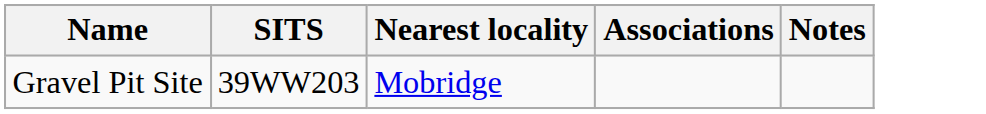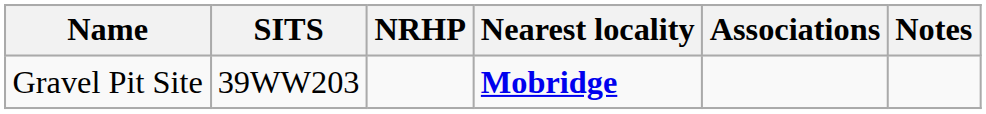 <table class="wikitable sortable">
 <tr>
 <th scope="col">Name</th>
 <th scope="col">SITS</th>
+<th scope="col">NRHP</th>
 <th scope="col">Nearest locality</th>
 <th scope="col">Associations</th>
 <th scope="col" class="unsortable">Notes</th>
 </tr>
 <tr>
 <td>Gravel Pit Site</td>
 <td>39WW203</td>
-<td><a href='#'>Mobridge</a></td>
+<td></td>
+<td><strong><a href='#'>Mobridge</a></strong></td>
 <td></td>
 <td></td>
 </tr>
 </table>
